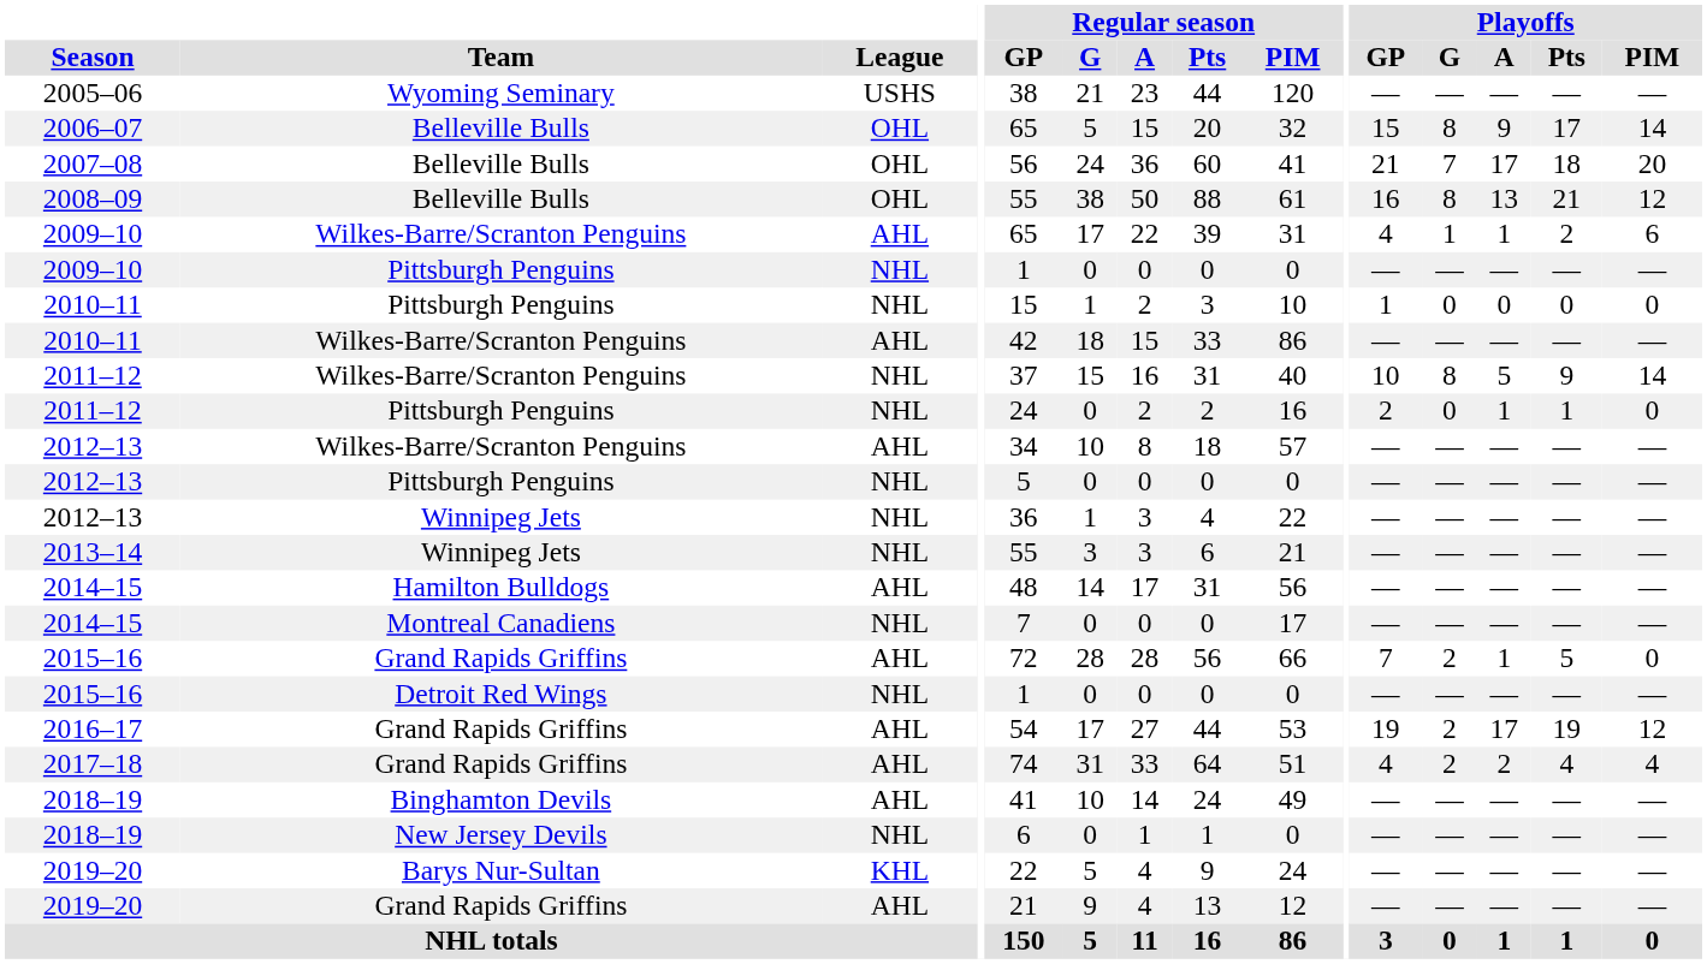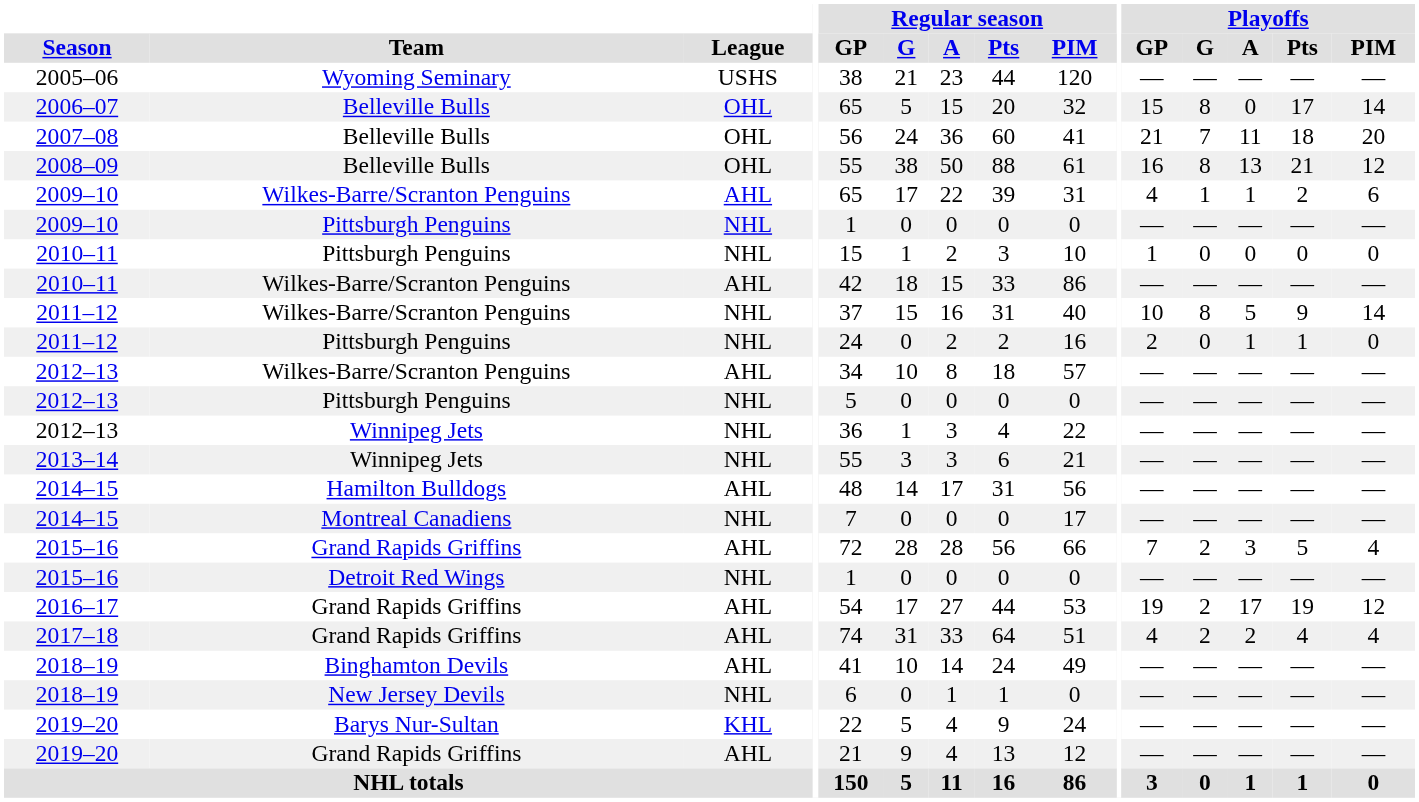 <table border="0" cellpadding="1" cellspacing="0" style="text-align:center; width:60em">
 <tr bgcolor="#e0e0e0">
 <th colspan="3" bgcolor="#ffffff"></th>
 <th rowspan="99" bgcolor="#ffffff"></th>
 <th colspan="5"><a href='#'>Regular season</a></th>
 <th rowspan="99" bgcolor="#ffffff"></th>
 <th colspan="5"><a href='#'>Playoffs</a></th>
 </tr>
 <tr bgcolor="#e0e0e0">
 <th><a href='#'>Season</a></th>
 <th>Team</th>
 <th>League</th>
 <th>GP</th>
 <th><a href='#'>G</a></th>
 <th><a href='#'>A</a></th>
 <th><a href='#'>Pts</a></th>
 <th><a href='#'>PIM</a></th>
 <th>GP</th>
 <th>G</th>
 <th>A</th>
 <th>Pts</th>
 <th>PIM</th>
 </tr>
 <tr>
 <td>2005–06</td>
 <td><a href='#'>Wyoming Seminary</a></td>
 <td>USHS</td>
 <td>38</td>
 <td>21</td>
 <td>23</td>
 <td>44</td>
 <td>120</td>
 <td>—</td>
 <td>—</td>
 <td>—</td>
 <td>—</td>
 <td>—</td>
 </tr>
 <tr bgcolor="#f0f0f0">
 <td><a href='#'>2006–07</a></td>
 <td><a href='#'>Belleville Bulls</a></td>
 <td><a href='#'>OHL</a></td>
 <td>65</td>
 <td>5</td>
 <td>15</td>
 <td>20</td>
 <td>32</td>
 <td>15</td>
 <td>8</td>
-<td>9</td>
+<td>0</td>
 <td>17</td>
 <td>14</td>
 </tr>
 <tr>
 <td><a href='#'>2007–08</a></td>
 <td>Belleville Bulls</td>
 <td>OHL</td>
 <td>56</td>
 <td>24</td>
 <td>36</td>
 <td>60</td>
 <td>41</td>
 <td>21</td>
 <td>7</td>
-<td>17</td>
+<td>11</td>
 <td>18</td>
 <td>20</td>
 </tr>
 <tr bgcolor="#f0f0f0">
 <td><a href='#'>2008–09</a></td>
 <td>Belleville Bulls</td>
 <td>OHL</td>
 <td>55</td>
 <td>38</td>
 <td>50</td>
 <td>88</td>
 <td>61</td>
 <td>16</td>
 <td>8</td>
 <td>13</td>
 <td>21</td>
 <td>12</td>
 </tr>
 <tr>
 <td><a href='#'>2009–10</a></td>
 <td><a href='#'>Wilkes-Barre/Scranton Penguins</a></td>
 <td><a href='#'>AHL</a></td>
 <td>65</td>
 <td>17</td>
 <td>22</td>
 <td>39</td>
 <td>31</td>
 <td>4</td>
 <td>1</td>
 <td>1</td>
 <td>2</td>
 <td>6</td>
 </tr>
 <tr bgcolor="#f0f0f0">
 <td><a href='#'>2009–10</a></td>
 <td><a href='#'>Pittsburgh Penguins</a></td>
 <td><a href='#'>NHL</a></td>
 <td>1</td>
 <td>0</td>
 <td>0</td>
 <td>0</td>
 <td>0</td>
 <td>—</td>
 <td>—</td>
 <td>—</td>
 <td>—</td>
 <td>—</td>
 </tr>
 <tr>
 <td><a href='#'>2010–11</a></td>
 <td>Pittsburgh Penguins</td>
 <td>NHL</td>
 <td>15</td>
 <td>1</td>
 <td>2</td>
 <td>3</td>
 <td>10</td>
 <td>1</td>
 <td>0</td>
 <td>0</td>
 <td>0</td>
 <td>0</td>
 </tr>
 <tr bgcolor="#f0f0f0">
 <td><a href='#'>2010–11</a></td>
 <td>Wilkes-Barre/Scranton Penguins</td>
 <td>AHL</td>
 <td>42</td>
 <td>18</td>
 <td>15</td>
 <td>33</td>
 <td>86</td>
 <td>—</td>
 <td>—</td>
 <td>—</td>
 <td>—</td>
 <td>—</td>
 </tr>
 <tr>
 <td><a href='#'>2011–12</a></td>
 <td>Wilkes-Barre/Scranton Penguins</td>
 <td>NHL</td>
 <td>37</td>
 <td>15</td>
 <td>16</td>
 <td>31</td>
 <td>40</td>
 <td>10</td>
 <td>8</td>
 <td>5</td>
 <td>9</td>
 <td>14</td>
 </tr>
 <tr bgcolor="#f0f0f0">
 <td><a href='#'>2011–12</a></td>
 <td>Pittsburgh Penguins</td>
 <td>NHL</td>
 <td>24</td>
 <td>0</td>
 <td>2</td>
 <td>2</td>
 <td>16</td>
 <td>2</td>
 <td>0</td>
 <td>1</td>
 <td>1</td>
 <td>0</td>
 </tr>
 <tr>
 <td><a href='#'>2012–13</a></td>
 <td>Wilkes-Barre/Scranton Penguins</td>
 <td>AHL</td>
 <td>34</td>
 <td>10</td>
 <td>8</td>
 <td>18</td>
 <td>57</td>
 <td>—</td>
 <td>—</td>
 <td>—</td>
 <td>—</td>
 <td>—</td>
 </tr>
 <tr bgcolor="#f0f0f0">
 <td><a href='#'>2012–13</a></td>
 <td>Pittsburgh Penguins</td>
 <td>NHL</td>
 <td>5</td>
 <td>0</td>
 <td>0</td>
 <td>0</td>
 <td>0</td>
 <td>—</td>
 <td>—</td>
 <td>—</td>
 <td>—</td>
 <td>—</td>
 </tr>
 <tr>
 <td>2012–13</td>
 <td><a href='#'>Winnipeg Jets</a></td>
 <td>NHL</td>
 <td>36</td>
 <td>1</td>
 <td>3</td>
 <td>4</td>
 <td>22</td>
 <td>—</td>
 <td>—</td>
 <td>—</td>
 <td>—</td>
 <td>—</td>
 </tr>
 <tr bgcolor="#f0f0f0">
 <td><a href='#'>2013–14</a></td>
 <td>Winnipeg Jets</td>
 <td>NHL</td>
 <td>55</td>
 <td>3</td>
 <td>3</td>
 <td>6</td>
 <td>21</td>
 <td>—</td>
 <td>—</td>
 <td>—</td>
 <td>—</td>
 <td>—</td>
 </tr>
 <tr>
 <td><a href='#'>2014–15</a></td>
 <td><a href='#'>Hamilton Bulldogs</a></td>
 <td>AHL</td>
 <td>48</td>
 <td>14</td>
 <td>17</td>
 <td>31</td>
 <td>56</td>
 <td>—</td>
 <td>—</td>
 <td>—</td>
 <td>—</td>
 <td>—</td>
 </tr>
 <tr bgcolor="#f0f0f0">
 <td><a href='#'>2014–15</a></td>
 <td><a href='#'>Montreal Canadiens</a></td>
 <td>NHL</td>
 <td>7</td>
 <td>0</td>
 <td>0</td>
 <td>0</td>
 <td>17</td>
 <td>—</td>
 <td>—</td>
 <td>—</td>
 <td>—</td>
 <td>—</td>
 </tr>
 <tr>
 <td><a href='#'>2015–16</a></td>
 <td><a href='#'>Grand Rapids Griffins</a></td>
 <td>AHL</td>
 <td>72</td>
 <td>28</td>
 <td>28</td>
 <td>56</td>
 <td>66</td>
 <td>7</td>
 <td>2</td>
-<td>1</td>
+<td>3</td>
 <td>5</td>
-<td>0</td>
+<td>4</td>
 </tr>
 <tr bgcolor="#f0f0f0">
 <td><a href='#'>2015–16</a></td>
 <td><a href='#'>Detroit Red Wings</a></td>
 <td>NHL</td>
 <td>1</td>
 <td>0</td>
 <td>0</td>
 <td>0</td>
 <td>0</td>
 <td>—</td>
 <td>—</td>
 <td>—</td>
 <td>—</td>
 <td>—</td>
 </tr>
 <tr>
 <td><a href='#'>2016–17</a></td>
 <td>Grand Rapids Griffins</td>
 <td>AHL</td>
 <td>54</td>
 <td>17</td>
 <td>27</td>
 <td>44</td>
 <td>53</td>
 <td>19</td>
 <td>2</td>
 <td>17</td>
 <td>19</td>
 <td>12</td>
 </tr>
 <tr bgcolor="#f0f0f0">
 <td><a href='#'>2017–18</a></td>
 <td>Grand Rapids Griffins</td>
 <td>AHL</td>
 <td>74</td>
 <td>31</td>
 <td>33</td>
 <td>64</td>
 <td>51</td>
 <td>4</td>
 <td>2</td>
 <td>2</td>
 <td>4</td>
 <td>4</td>
 </tr>
 <tr>
 <td><a href='#'>2018–19</a></td>
 <td><a href='#'>Binghamton Devils</a></td>
 <td>AHL</td>
 <td>41</td>
 <td>10</td>
 <td>14</td>
 <td>24</td>
 <td>49</td>
 <td>—</td>
 <td>—</td>
 <td>—</td>
 <td>—</td>
 <td>—</td>
 </tr>
 <tr bgcolor="#f0f0f0">
 <td><a href='#'>2018–19</a></td>
 <td><a href='#'>New Jersey Devils</a></td>
 <td>NHL</td>
 <td>6</td>
 <td>0</td>
 <td>1</td>
 <td>1</td>
 <td>0</td>
 <td>—</td>
 <td>—</td>
 <td>—</td>
 <td>—</td>
 <td>—</td>
 </tr>
 <tr>
 <td><a href='#'>2019–20</a></td>
 <td><a href='#'>Barys Nur-Sultan</a></td>
 <td><a href='#'>KHL</a></td>
 <td>22</td>
 <td>5</td>
 <td>4</td>
 <td>9</td>
 <td>24</td>
 <td>—</td>
 <td>—</td>
 <td>—</td>
 <td>—</td>
 <td>—</td>
 </tr>
 <tr bgcolor="#f0f0f0">
 <td><a href='#'>2019–20</a></td>
 <td>Grand Rapids Griffins</td>
 <td>AHL</td>
 <td>21</td>
 <td>9</td>
 <td>4</td>
 <td>13</td>
 <td>12</td>
 <td>—</td>
 <td>—</td>
 <td>—</td>
 <td>—</td>
 <td>—</td>
 </tr>
 <tr ALIGN="center" bgcolor="#e0e0e0">
 <th colspan="3">NHL totals</th>
 <th>150</th>
 <th>5</th>
 <th>11</th>
 <th>16</th>
 <th>86</th>
 <th>3</th>
 <th>0</th>
 <th>1</th>
 <th>1</th>
 <th>0</th>
 </tr>
 </table>
